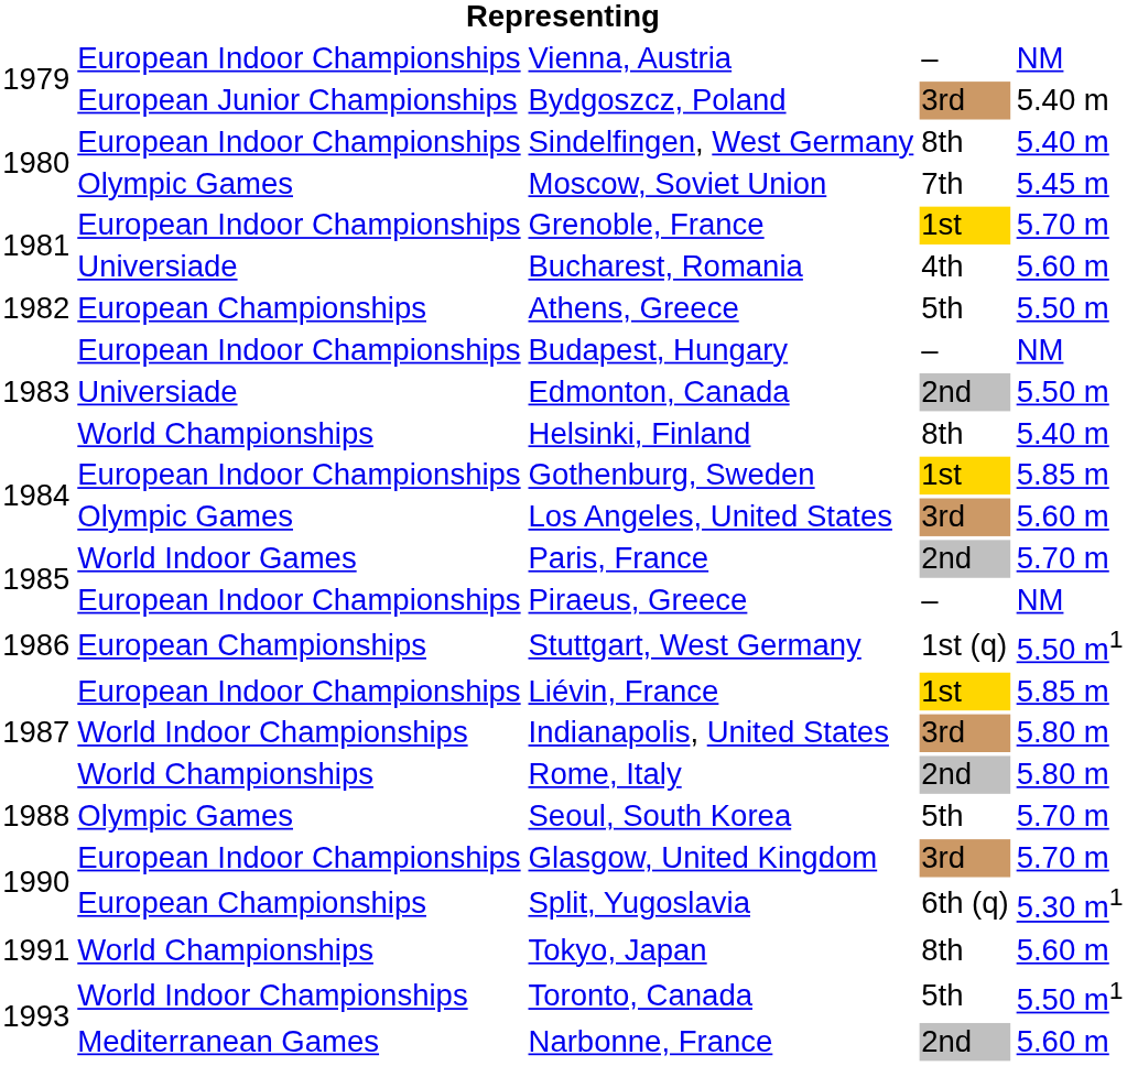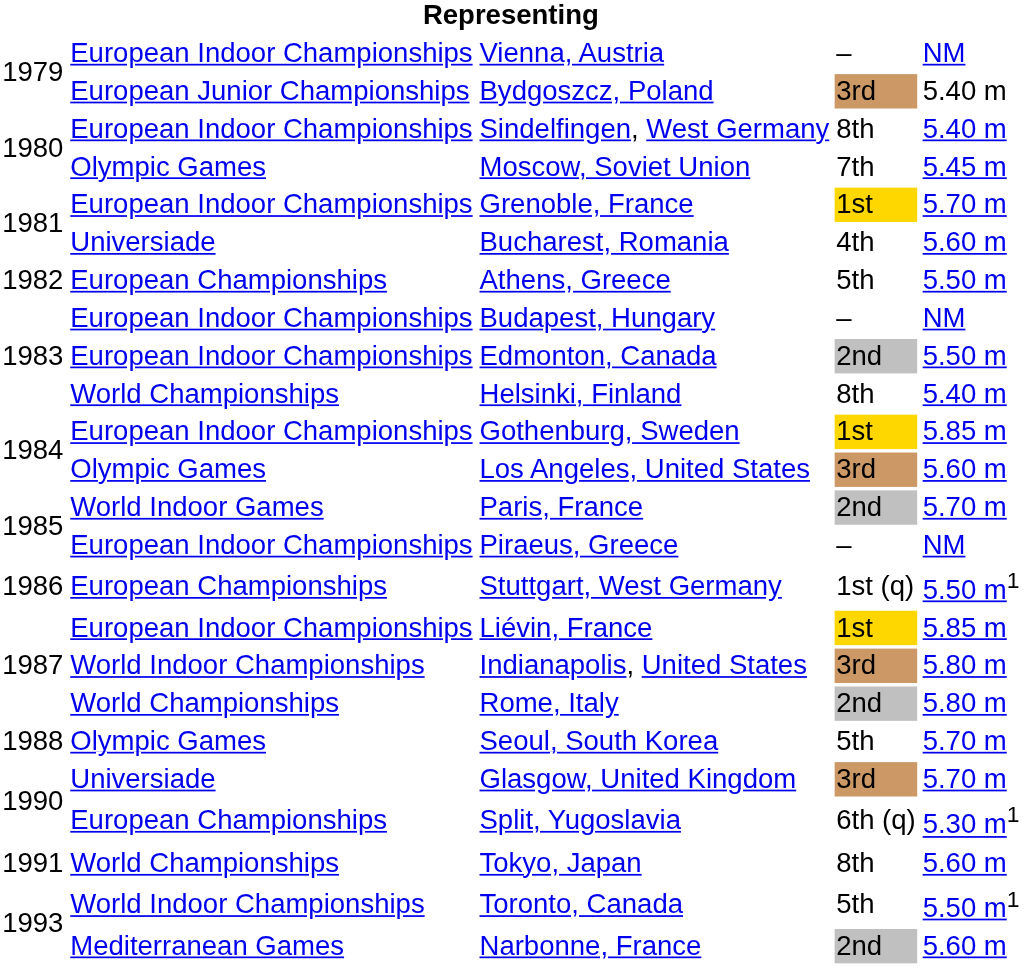 <table>
 <tr>
 <th colspan="5">Representing </th>
 </tr>
 <tr>
 <td rowspan=2>1979</td>
 <td><a href='#'>European Indoor Championships</a></td>
 <td><a href='#'>Vienna, Austria</a></td>
 <td>–</td>
 <td><a href='#'>NM</a></td>
 </tr>
 <tr>
 <td><a href='#'>European Junior Championships</a></td>
 <td><a href='#'>Bydgoszcz, Poland</a></td>
 <td bgcolor=cc9966>3rd</td>
 <td>5.40 m</td>
 </tr>
 <tr>
 <td rowspan=2>1980</td>
 <td><a href='#'>European Indoor Championships</a></td>
 <td><a href='#'>Sindelfingen</a>, <a href='#'>West Germany</a></td>
 <td>8th</td>
 <td><a href='#'>5.40 m</a></td>
 </tr>
 <tr>
 <td><a href='#'>Olympic Games</a></td>
 <td><a href='#'>Moscow, Soviet Union</a></td>
 <td>7th</td>
 <td><a href='#'>5.45 m</a></td>
 </tr>
 <tr>
 <td rowspan=2>1981</td>
 <td><a href='#'>European Indoor Championships</a></td>
 <td><a href='#'>Grenoble, France</a></td>
 <td bgcolor=gold>1st</td>
 <td><a href='#'>5.70 m</a></td>
 </tr>
 <tr>
 <td><a href='#'>Universiade</a></td>
 <td><a href='#'>Bucharest, Romania</a></td>
 <td>4th</td>
 <td><a href='#'>5.60 m</a></td>
 </tr>
 <tr>
 <td>1982</td>
 <td><a href='#'>European Championships</a></td>
 <td><a href='#'>Athens, Greece</a></td>
 <td>5th</td>
 <td><a href='#'>5.50 m</a></td>
 </tr>
 <tr>
 <td rowspan=3>1983</td>
 <td><a href='#'>European Indoor Championships</a></td>
 <td><a href='#'>Budapest, Hungary</a></td>
 <td>–</td>
 <td><a href='#'>NM</a></td>
 </tr>
 <tr>
-<td><a href='#'>Universiade</a></td>
+<td><a href='#'>European Indoor Championships</a></td>
 <td><a href='#'>Edmonton, Canada</a></td>
 <td bgcolor=silver>2nd</td>
 <td><a href='#'>5.50 m</a></td>
 </tr>
 <tr>
 <td><a href='#'>World Championships</a></td>
 <td><a href='#'>Helsinki, Finland</a></td>
 <td>8th</td>
 <td><a href='#'>5.40 m</a></td>
 </tr>
 <tr>
 <td rowspan=2>1984</td>
 <td><a href='#'>European Indoor Championships</a></td>
 <td><a href='#'>Gothenburg, Sweden</a></td>
 <td bgcolor=gold>1st</td>
 <td><a href='#'>5.85 m</a></td>
 </tr>
 <tr>
 <td><a href='#'>Olympic Games</a></td>
 <td><a href='#'>Los Angeles, United States</a></td>
 <td bgcolor=cc9966>3rd</td>
 <td><a href='#'>5.60 m</a></td>
 </tr>
 <tr>
 <td rowspan=2>1985</td>
 <td><a href='#'>World Indoor Games</a></td>
 <td><a href='#'>Paris, France</a></td>
 <td bgcolor=silver>2nd</td>
 <td><a href='#'>5.70 m</a></td>
 </tr>
 <tr>
 <td><a href='#'>European Indoor Championships</a></td>
 <td><a href='#'>Piraeus, Greece</a></td>
 <td>–</td>
 <td><a href='#'>NM</a></td>
 </tr>
 <tr>
 <td>1986</td>
 <td><a href='#'>European Championships</a></td>
 <td><a href='#'>Stuttgart, West Germany</a></td>
 <td>1st (q)</td>
 <td><a href='#'>5.50 m</a><sup>1</sup></td>
 </tr>
 <tr>
 <td rowspan=3>1987</td>
 <td><a href='#'>European Indoor Championships</a></td>
 <td><a href='#'>Liévin, France</a></td>
 <td bgcolor=gold>1st</td>
 <td><a href='#'>5.85 m</a></td>
 </tr>
 <tr>
 <td><a href='#'>World Indoor Championships</a></td>
 <td><a href='#'>Indianapolis</a>, <a href='#'>United States</a></td>
 <td bgcolor=cc9966>3rd</td>
 <td><a href='#'>5.80 m</a></td>
 </tr>
 <tr>
 <td><a href='#'>World Championships</a></td>
 <td><a href='#'>Rome, Italy</a></td>
 <td bgcolor=silver>2nd</td>
 <td><a href='#'>5.80 m</a></td>
 </tr>
 <tr>
 <td>1988</td>
 <td><a href='#'>Olympic Games</a></td>
 <td><a href='#'>Seoul, South Korea</a></td>
 <td>5th</td>
 <td><a href='#'>5.70 m</a></td>
 </tr>
 <tr>
 <td rowspan=2>1990</td>
-<td><a href='#'>European Indoor Championships</a></td>
+<td><a href='#'>Universiade</a></td>
 <td><a href='#'>Glasgow, United Kingdom</a></td>
 <td bgcolor=cc9966>3rd</td>
 <td><a href='#'>5.70 m</a></td>
 </tr>
 <tr>
 <td><a href='#'>European Championships</a></td>
 <td><a href='#'>Split, Yugoslavia</a></td>
 <td>6th (q)</td>
 <td><a href='#'>5.30 m</a><sup>1</sup></td>
 </tr>
 <tr>
 <td>1991</td>
 <td><a href='#'>World Championships</a></td>
 <td><a href='#'>Tokyo, Japan</a></td>
 <td>8th</td>
 <td><a href='#'>5.60 m</a></td>
 </tr>
 <tr>
 <td rowspan=2>1993</td>
 <td><a href='#'>World Indoor Championships</a></td>
 <td><a href='#'>Toronto, Canada</a></td>
 <td>5th</td>
 <td><a href='#'>5.50 m</a><sup>1</sup></td>
 </tr>
 <tr>
 <td><a href='#'>Mediterranean Games</a></td>
 <td><a href='#'>Narbonne, France</a></td>
 <td bgcolor=silver>2nd</td>
 <td><a href='#'>5.60 m</a></td>
 </tr>
 </table>
